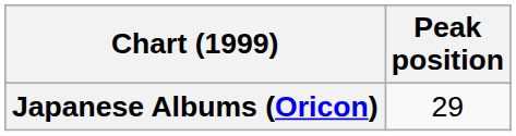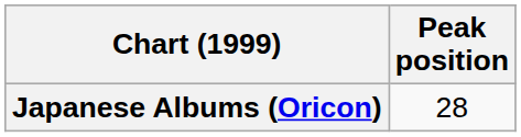 <table class="wikitable plainrowheaders" style="text-align:center">
 <tr>
 <th scope="col">Chart (1999)</th>
 <th scope="col">Peak<br> position</th>
 </tr>
 <tr>
 <th scope="row">Japanese Albums (<a href='#'>Oricon</a>)</th>
-<td>29</td>
+<td>28</td>
 </tr>
 </table>
